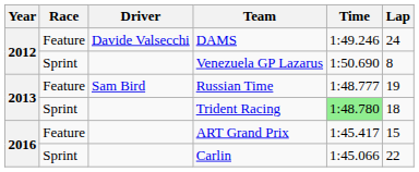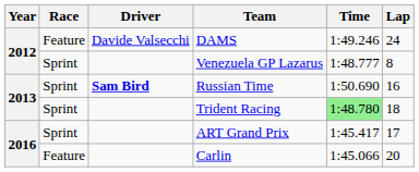 <table class="wikitable" style="font-size:95%;">
 <tr>
 <th>Year</th>
 <th>Race</th>
 <th>Driver</th>
 <th>Team</th>
 <th>Time</th>
 <th>Lap</th>
 </tr>
 <tr>
 <th rowspan=2>2012</th>
 <td>Feature</td>
 <td> <a href='#'>Davide Valsecchi</a></td>
 <td><a href='#'>DAMS</a></td>
 <td>1:49.246</td>
 <td>24</td>
 </tr>
 <tr>
 <td>Sprint</td>
 <td> </td>
 <td><a href='#'>Venezuela GP Lazarus</a></td>
-<td>1:50.690</td>
+<td>1:48.777</td>
 <td>8</td>
 </tr>
 <tr>
 <th rowspan=2>2013</th>
-<td>Feature</td>
-<td> <a href='#'>Sam Bird</a></td>
+<td>Sprint</td>
+<td><strong> <a href='#'>Sam Bird</a></strong></td>
 <td><a href='#'>Russian Time</a></td>
-<td>1:48.777</td>
-<td>19</td>
+<td>1:50.690</td>
+<td>16</td>
 </tr>
 <tr>
 <td>Sprint</td>
 <td> </td>
 <td><a href='#'>Trident Racing</a></td>
 <td style="background: lightgreen;">1:48.780</td>
 <td>18</td>
 </tr>
 <tr>
 <th rowspan=2>2016</th>
-<td>Feature</td>
+<td>Sprint</td>
 <td> </td>
 <td><a href='#'>ART Grand Prix</a></td>
 <td>1:45.417</td>
-<td>15</td>
+<td>17</td>
 </tr>
 <tr>
-<td>Sprint</td>
+<td>Feature</td>
 <td> </td>
 <td><a href='#'>Carlin</a></td>
 <td>1:45.066</td>
-<td>22</td>
+<td>20</td>
 </tr>
 </table>
